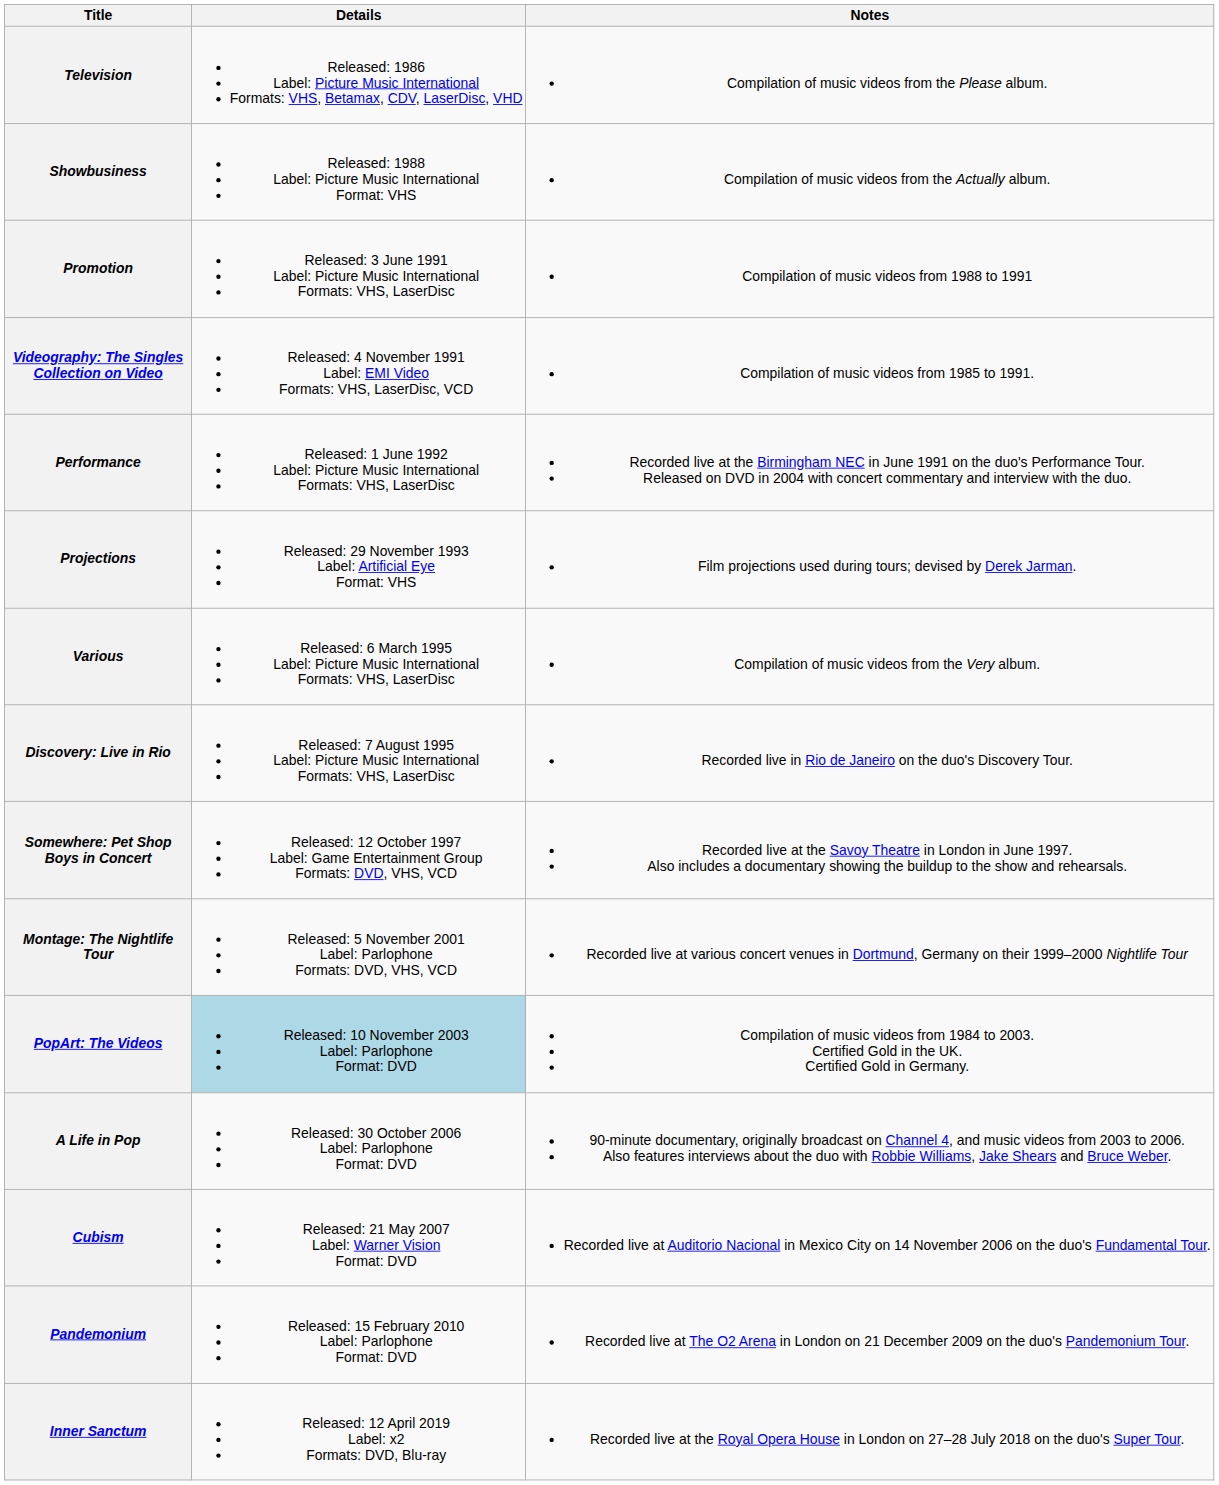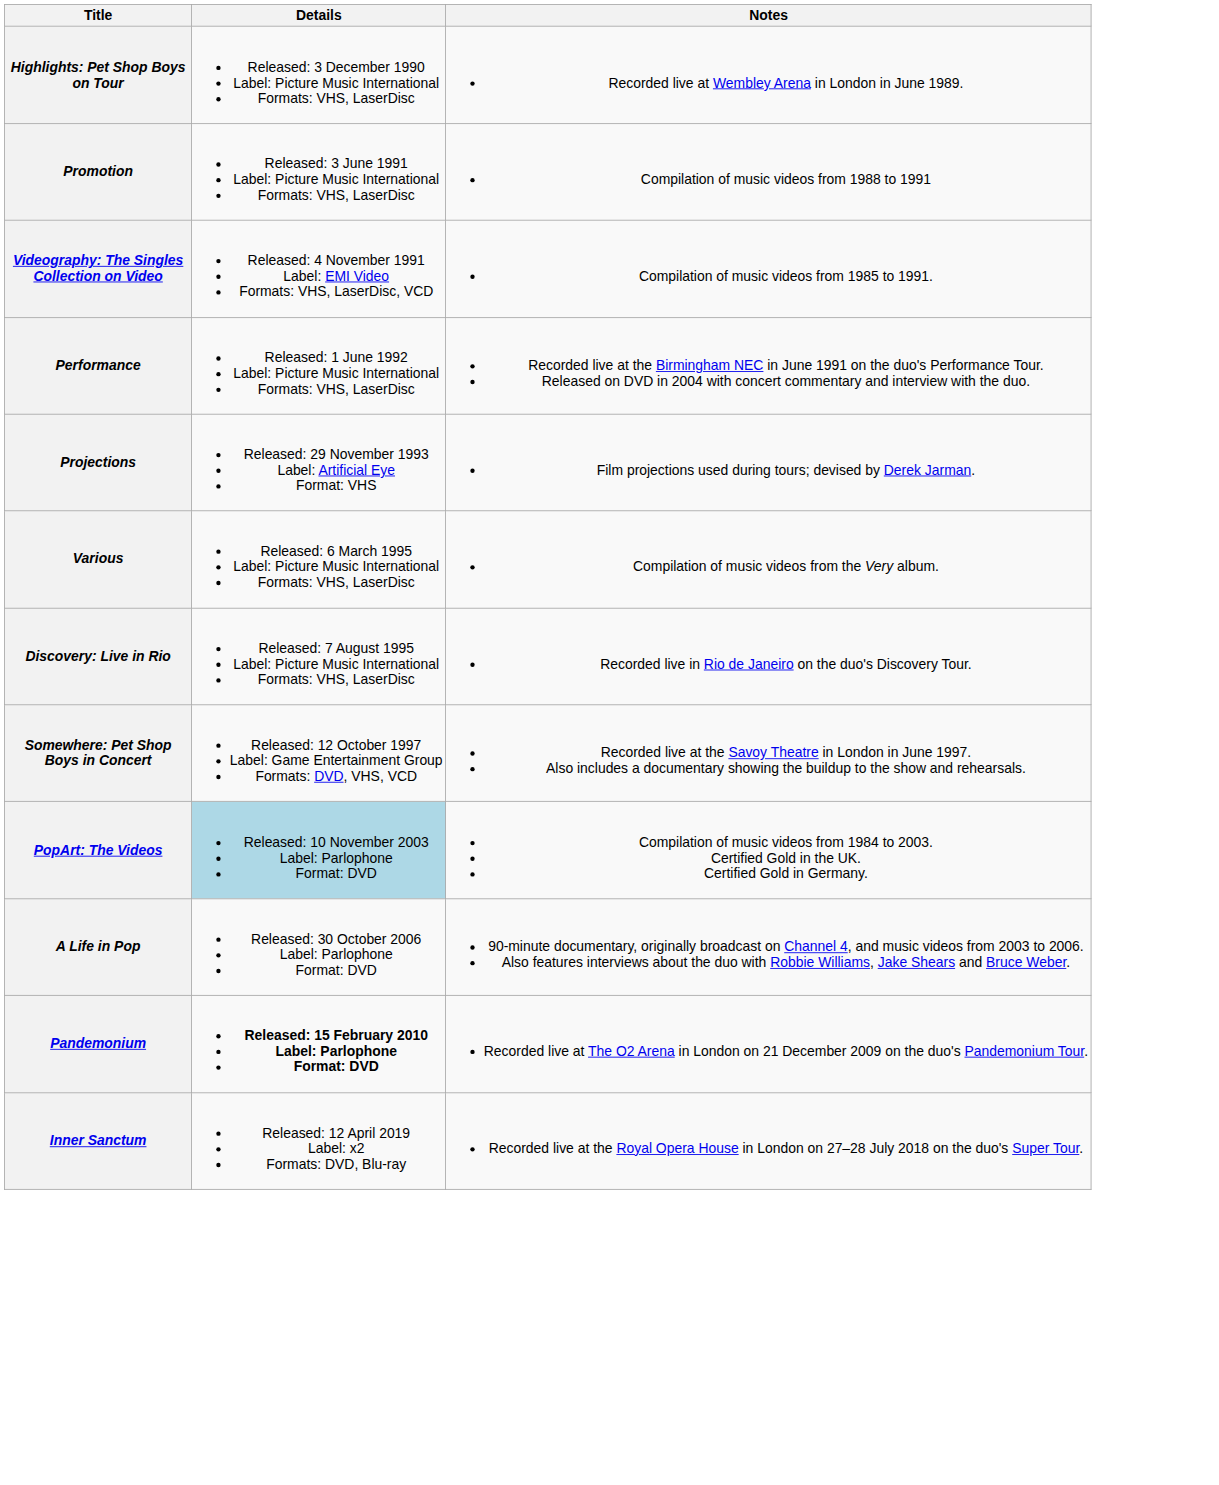 <table class="wikitable plainrowheaders" style="text-align:center;">
 <tr>
 <th scope="col" style="width:13em;">Title</th>
 <th scope="col">Details</th>
 <th scope="col">Notes</th>
 </tr>
 <tr>
-<th scope="row"><em>Television</em></th>
-<td><br><ul><li>Released: 1986</li><li>Label: <a href='#'>Picture Music International</a></li><li>Formats: <a href='#'>VHS</a>, <a href='#'>Betamax</a>, <a href='#'>CDV</a>, <a href='#'>LaserDisc</a>, <a href='#'>VHD</a></li></ul></td>
-<td><br><ul><li>Compilation of music videos from the <em>Please</em> album.</li></ul></td>
-</tr>
-<tr>
-<th scope="row"><em>Showbusiness</em></th>
-<td><br><ul><li>Released: 1988</li><li>Label: Picture Music International</li><li>Format: VHS</li></ul></td>
-<td><br><ul><li>Compilation of music videos from the <em>Actually</em> album.</li></ul></td>
+<th scope="row"><em>Highlights: Pet Shop Boys on Tour</em></th>
+<td><br><ul><li>Released: 3 December 1990</li><li>Label: Picture Music International</li><li>Formats: VHS, LaserDisc</li></ul></td>
+<td><br><ul><li>Recorded live at <a href='#'>Wembley Arena</a> in London in June 1989.</li></ul></td>
 </tr>
 <tr>
 <th scope="row"><em>Promotion</em></th>
 <td><br><ul><li>Released: 3 June 1991</li><li>Label: Picture Music International</li><li>Formats: VHS, LaserDisc</li></ul></td>
 <td><br><ul><li>Compilation of music videos from 1988 to 1991</li></ul></td>
 </tr>
 <tr>
 <th scope="row"><em><a href='#'>Videography: The Singles Collection on Video</a></em></th>
 <td><br><ul><li>Released: 4 November 1991</li><li>Label: <a href='#'>EMI Video</a></li><li>Formats: VHS, LaserDisc, VCD</li></ul></td>
 <td><br><ul><li>Compilation of music videos from 1985 to 1991.</li></ul></td>
 </tr>
 <tr>
 <th scope="row"><em>Performance</em></th>
 <td><br><ul><li>Released: 1 June 1992</li><li>Label: Picture Music International</li><li>Formats: VHS, LaserDisc</li></ul></td>
 <td><br><ul><li>Recorded live at the <a href='#'>Birmingham NEC</a> in June 1991 on the duo's Performance Tour.</li><li>Released on DVD in 2004 with concert commentary and interview with the duo.</li></ul></td>
 </tr>
 <tr>
 <th scope="row"><em>Projections</em></th>
 <td><br><ul><li>Released: 29 November 1993</li><li>Label: <a href='#'>Artificial Eye</a></li><li>Format: VHS</li></ul></td>
 <td><br><ul><li>Film projections used during tours; devised by <a href='#'>Derek Jarman</a>.</li></ul></td>
 </tr>
 <tr>
 <th scope="row"><em>Various</em></th>
 <td><br><ul><li>Released: 6 March 1995</li><li>Label: Picture Music International</li><li>Formats: VHS, LaserDisc</li></ul></td>
 <td><br><ul><li>Compilation of music videos from the <em>Very</em> album.</li></ul></td>
 </tr>
 <tr>
 <th scope="row"><em>Discovery: Live in Rio</em></th>
 <td><br><ul><li>Released: 7 August 1995</li><li>Label: Picture Music International</li><li>Formats: VHS, LaserDisc</li></ul></td>
 <td><br><ul><li>Recorded live in <a href='#'>Rio de Janeiro</a> on the duo's Discovery Tour.</li></ul></td>
 </tr>
 <tr>
 <th scope="row"><em>Somewhere: Pet Shop Boys in Concert</em></th>
 <td><br><ul><li>Released: 12 October 1997</li><li>Label: Game Entertainment Group</li><li>Formats: <a href='#'>DVD</a>, VHS, VCD</li></ul></td>
 <td><br><ul><li>Recorded live at the <a href='#'>Savoy Theatre</a> in London in June 1997.</li><li>Also includes a documentary showing the buildup to the show and rehearsals.</li></ul></td>
 </tr>
 <tr>
-<th scope="row"><em>Montage: The Nightlife Tour</em></th>
-<td><br><ul><li>Released: 5 November 2001</li><li>Label: Parlophone</li><li>Formats: DVD, VHS, VCD</li></ul></td>
-<td><br><ul><li>Recorded live at various concert venues in <a href='#'>Dortmund</a>, Germany on their 1999–2000 <em>Nightlife Tour</em></li></ul></td>
-</tr>
-<tr>
 <th scope="row"><em><a href='#'>PopArt: The Videos</a></em></th>
 <td style="background: lightblue;"><br><ul><li>Released: 10 November 2003</li><li>Label: Parlophone</li><li>Format: DVD</li></ul></td>
 <td><br><ul><li>Compilation of music videos from 1984 to 2003.</li><li>Certified Gold in the UK.</li><li>Certified Gold in Germany.</li></ul></td>
 </tr>
 <tr>
 <th scope="row"><em>A Life in Pop</em></th>
 <td><br><ul><li>Released: 30 October 2006</li><li>Label: Parlophone</li><li>Format: DVD</li></ul></td>
 <td><br><ul><li>90-minute documentary, originally broadcast on <a href='#'>Channel 4</a>, and music videos from 2003 to 2006.</li><li>Also features interviews about the duo with <a href='#'>Robbie Williams</a>, <a href='#'>Jake Shears</a> and <a href='#'>Bruce Weber</a>.</li></ul></td>
 </tr>
 <tr>
-<th scope="row"><em><a href='#'>Cubism</a></em></th>
-<td><br><ul><li>Released: 21 May 2007</li><li>Label: <a href='#'>Warner Vision</a></li><li>Format: DVD</li></ul></td>
-<td><br><ul><li>Recorded live at <a href='#'>Auditorio Nacional</a> in Mexico City on 14 November 2006 on the duo's <a href='#'>Fundamental Tour</a>.</li></ul></td>
-</tr>
-<tr>
 <th scope="row"><em><a href='#'>Pandemonium</a></em></th>
-<td><br><ul><li>Released: 15 February 2010</li><li>Label: Parlophone</li><li>Format: DVD</li></ul></td>
+<td><strong><br><ul><li>Released: 15 February 2010</li><li>Label: Parlophone</li><li>Format: DVD</li></ul></strong></td>
 <td><br><ul><li>Recorded live at <a href='#'>The O2 Arena</a> in London on 21 December 2009 on the duo's <a href='#'>Pandemonium Tour</a>.</li></ul></td>
 </tr>
 <tr>
 <th scope="row"><em><a href='#'>Inner Sanctum</a></em></th>
 <td><br><ul><li>Released: 12 April 2019</li><li>Label: x2</li><li>Formats: DVD, Blu-ray</li></ul></td>
 <td><br><ul><li>Recorded live at the <a href='#'>Royal Opera House</a> in London on 27–28 July 2018 on the duo's <a href='#'>Super Tour</a>.</li></ul></td>
 </tr>
 </table>
